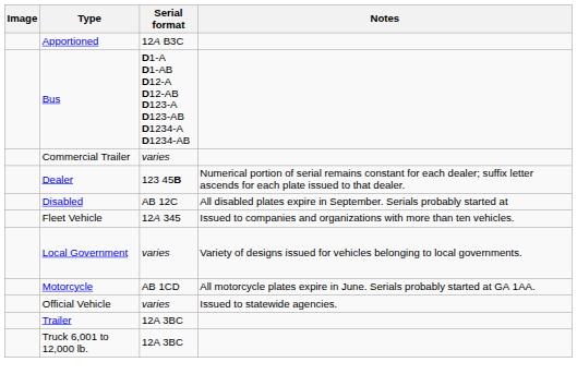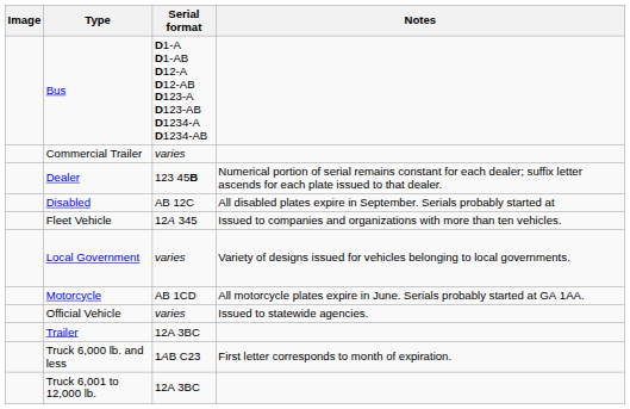 <table class="wikitable">
 <tr>
 <th>Image</th>
 <th>Type</th>
 <th>Serial format</th>
 <th>Notes</th>
-</tr>
-<tr>
-<td></td>
-<td><a href='#'>Apportioned</a></td>
-<td>12<em>A</em> B3C</td>
-<td></td>
 </tr>
 <tr>
 <td></td>
 <td><a href='#'>Bus</a></td>
 <td><strong>D</strong>1-A<br><strong>D</strong>1-AB<br><strong>D</strong>12-A<br><strong>D</strong>12-AB<br><strong>D</strong>123-A<br><strong>D</strong>123-AB<br><strong>D</strong>1234-A<br><strong>D</strong>1234-AB</td>
 <td></td>
 </tr>
 <tr>
 <td></td>
 <td>Commercial Trailer</td>
 <td><em>varies</em></td>
 <td></td>
 </tr>
 <tr>
 <td></td>
 <td><a href='#'>Dealer</a></td>
 <td>123 45<strong>B</strong></td>
 <td>Numerical portion of serial remains constant for each dealer; suffix letter ascends for each plate issued to that dealer.</td>
 </tr>
 <tr>
 <td></td>
 <td><a href='#'>Disabled</a></td>
 <td> AB 12C</td>
 <td>All disabled plates expire in September. Serials probably started at </td>
 </tr>
 <tr>
 <td></td>
 <td>Fleet Vehicle</td>
 <td>12<em>A</em> 345</td>
 <td>Issued to companies and organizations with more than ten vehicles.</td>
 </tr>
 <tr>
 <td><br><br><br><br></td>
 <td><a href='#'>Local Government</a></td>
 <td><em>varies</em></td>
 <td>Variety of designs issued for vehicles belonging to local governments.</td>
 </tr>
 <tr>
 <td></td>
 <td><a href='#'>Motorcycle</a></td>
 <td>AB 1CD</td>
 <td>All motorcycle plates expire in June. Serials probably started at GA 1AA.</td>
 </tr>
 <tr>
 <td></td>
 <td>Official Vehicle</td>
 <td><em>varies</em></td>
 <td>Issued to statewide agencies.</td>
 </tr>
 <tr>
 <td></td>
 <td><a href='#'>Trailer</a></td>
 <td>12A 3BC</td>
 <td></td>
 </tr>
 <tr>
 <td></td>
+<td>Truck 6,000 lb. and less</td>
+<td>1<em>A</em>B C23</td>
+<td>First letter corresponds to month of expiration.</td>
+</tr>
+<tr>
+<td></td>
 <td>Truck 6,001 to 12,000 lb.</td>
 <td>12A 3BC</td>
 <td></td>
 </tr>
 </table>
